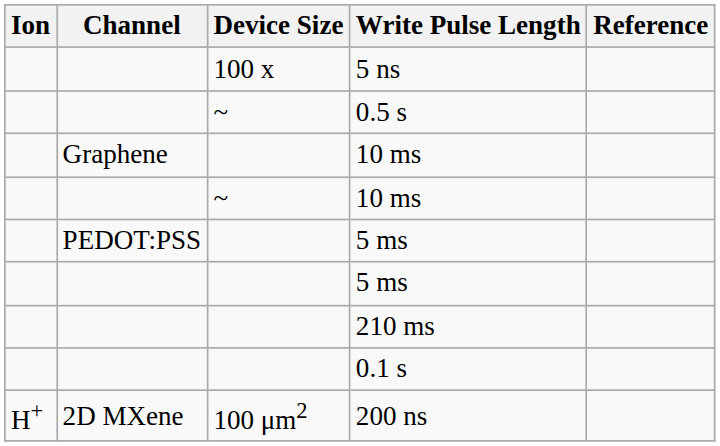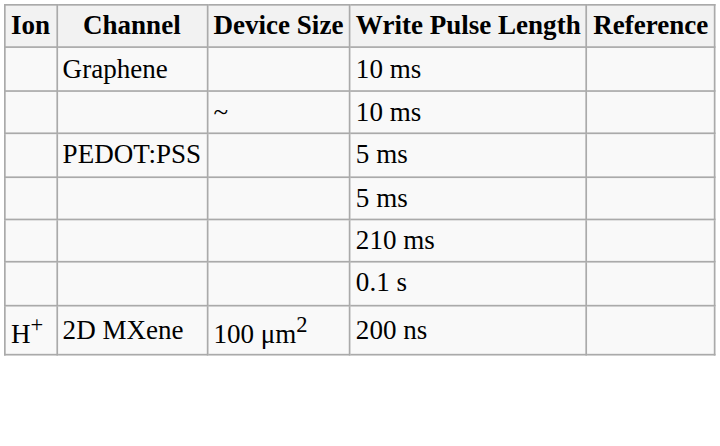 <table class="wikitable floatright">
 <tr>
 <th>Ion</th>
 <th>Channel</th>
 <th>Device Size</th>
 <th>Write Pulse Length</th>
 <th>Reference</th>
-</tr>
-<tr>
-<td></td>
-<td></td>
-<td>100 x </td>
-<td>5 ns</td>
-<td></td>
-</tr>
-<tr>
-<td></td>
-<td></td>
-<td>~</td>
-<td>0.5 s</td>
-<td></td>
 </tr>
 <tr>
 <td></td>
 <td>Graphene</td>
 <td></td>
 <td>10 ms</td>
 <td></td>
 </tr>
 <tr>
 <td></td>
 <td></td>
 <td>~</td>
 <td>10 ms</td>
 <td></td>
 </tr>
 <tr>
 <td></td>
 <td>PEDOT:PSS</td>
 <td></td>
 <td>5 ms</td>
 <td></td>
 </tr>
 <tr>
 <td></td>
 <td></td>
 <td></td>
 <td>5 ms</td>
 <td></td>
 </tr>
 <tr>
 <td></td>
 <td></td>
 <td></td>
 <td>210 ms</td>
 <td></td>
 </tr>
 <tr>
 <td></td>
 <td></td>
 <td></td>
 <td>0.1 s</td>
 <td></td>
 </tr>
 <tr>
 <td>H<sup>+</sup></td>
 <td>2D MXene</td>
 <td>100 μm<sup>2</sup></td>
 <td>200 ns</td>
 <td></td>
 </tr>
 </table>
